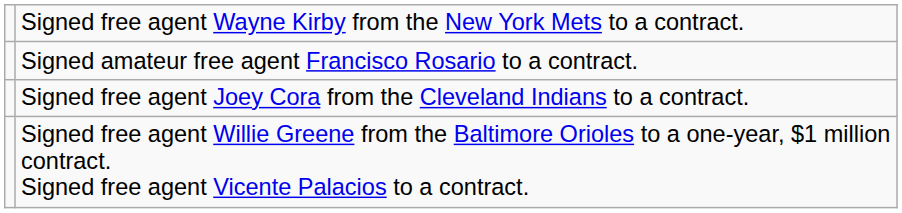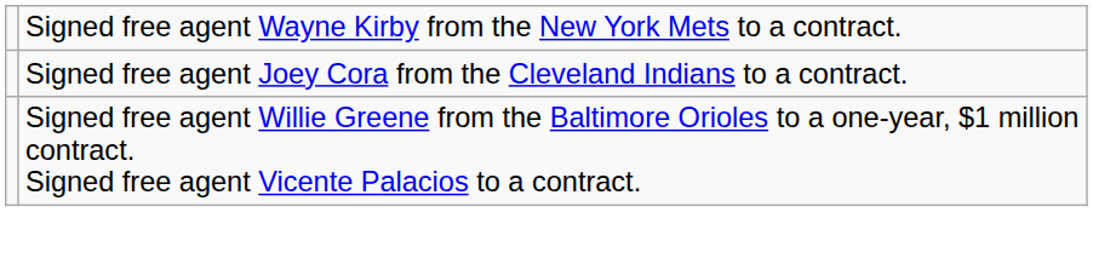 <table class="wikitable">
 <tr>
 <td></td>
 <td>Signed free agent <a href='#'>Wayne Kirby</a> from the <a href='#'>New York Mets</a> to a contract.</td>
-</tr>
-<tr>
-<td></td>
-<td>Signed amateur free agent <a href='#'>Francisco Rosario</a> to a contract.</td>
 </tr>
 <tr>
 <td></td>
 <td>Signed free agent <a href='#'>Joey Cora</a> from the <a href='#'>Cleveland Indians</a> to a contract.</td>
 </tr>
 <tr>
 <td></td>
 <td>Signed free agent <a href='#'>Willie Greene</a> from the <a href='#'>Baltimore Orioles</a> to a one-year, $1 million contract. <br>Signed free agent <a href='#'>Vicente Palacios</a> to a contract.</td>
 </tr>
 </table>
